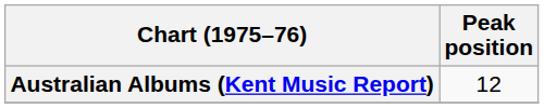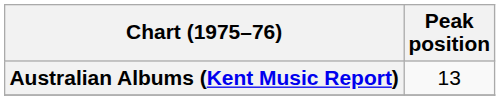 <table class="wikitable sortable plainrowheaders" style="text-align:center">
 <tr>
 <th scope="col">Chart (1975–76)</th>
 <th scope="col">Peak<br>position</th>
 </tr>
 <tr>
 <th scope="row">Australian Albums (<a href='#'>Kent Music Report</a>)</th>
-<td style="text-align:center;">12</td>
+<td style="text-align:center;">13</td>
 </tr>
 <tr>
 </tr>
 <tr>
 </tr>
 <tr>
 </tr>
 <tr>
 </tr>
 <tr>
 </tr>
 <tr>
 </tr>
 <tr>
 </tr>
 </table>
